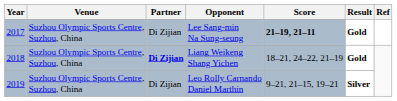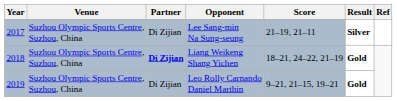 <table class="sortable wikitable" style="font-size: 90%;">
 <tr>
 <th>Year</th>
 <th>Venue</th>
 <th>Partner</th>
 <th>Opponent</th>
 <th>Score</th>
 <th>Result</th>
 <th>Ref</th>
 </tr>
 <tr style="background:#AABBCC">
 <td align="center"><a href='#'>2017</a></td>
 <td align="left"><a href='#'>Suzhou Olympic Sports Centre</a>,<br><a href='#'>Suzhou</a>, China</td>
 <td align="left"> Di Zijian</td>
 <td align="left"> <a href='#'>Lee Sang-min</a><br> <a href='#'>Na Sung-seung</a></td>
-<td align="left"><strong>21–19,  21–11</strong></td>
-<td style="text-align:left; background:white"> <strong>Gold</strong></td>
+<td align="left">21–19,  21–11</td>
+<td style="text-align:left; background:white"> <strong>Silver</strong></td>
 <td style="text-align:center; background:white"></td>
 </tr>
 <tr style="background:#AABBCC">
 <td align="center"><a href='#'>2018</a></td>
 <td align="left"><a href='#'>Suzhou Olympic Sports Centre</a>,<br><a href='#'>Suzhou</a>, China</td>
 <td align="left"><strong> <a href='#'>Di Zijian</a></strong></td>
 <td align="left"> <a href='#'>Liang Weikeng</a><br> <a href='#'>Shang Yichen</a></td>
 <td align="left">18–21, 24–22, 21–19</td>
 <td style="text-align:left; background:white"> <strong>Gold</strong></td>
 </tr>
 <tr style="background:#AABBCC">
 <td align="center"><a href='#'>2019</a></td>
 <td align="left"><a href='#'>Suzhou Olympic Sports Centre</a>,<br><a href='#'>Suzhou</a>, China</td>
 <td align="left"> Di Zijian</td>
 <td align="left"> <a href='#'>Leo Rolly Carnando</a><br> <a href='#'>Daniel Marthin</a></td>
 <td align="left">9–21, 21–15, 19–21</td>
-<td style="text-align:left; background:white"> <strong>Silver</strong></td>
+<td style="text-align:left; background:white"> <strong>Gold</strong></td>
 </tr>
 </table>
